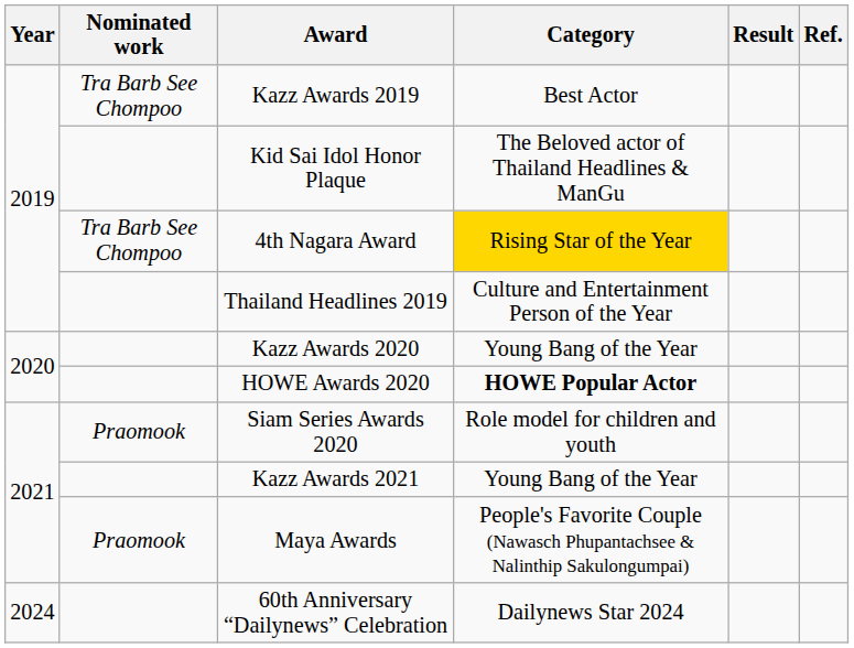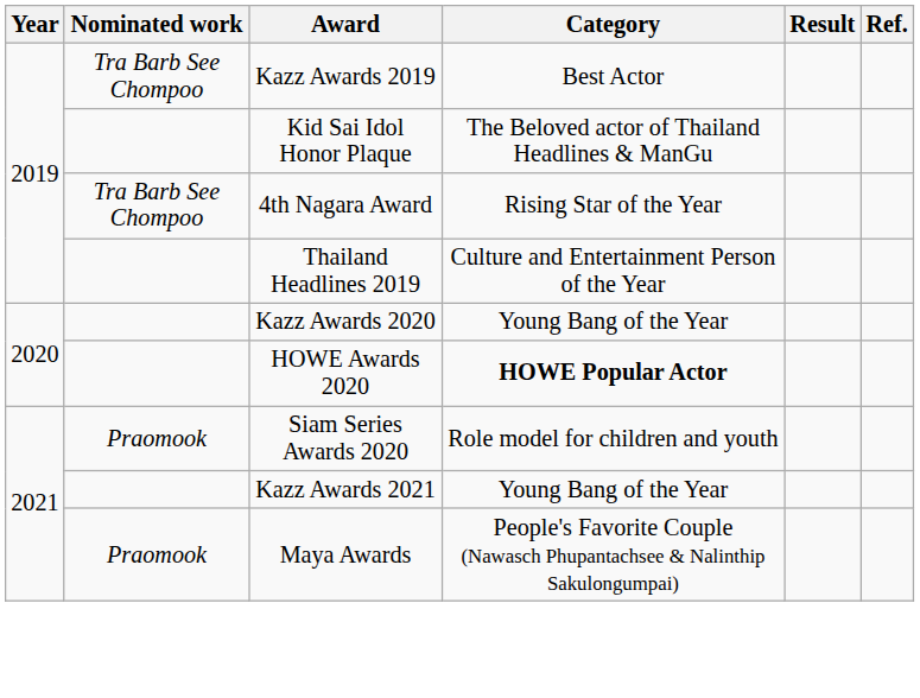 <table class="wikitable" style = "text-align:center">
 <tr>
 <th>Year</th>
 <th>Nominated work</th>
 <th>Award</th>
 <th>Category</th>
 <th>Result</th>
 <th>Ref.</th>
 </tr>
 <tr>
 <td rowspan=4>2019</td>
 <td><em>Tra Barb See Chompoo</em></td>
 <td>Kazz Awards 2019</td>
 <td>Best Actor</td>
 <td></td>
 <td></td>
 </tr>
 <tr>
 <td></td>
 <td>Kid Sai Idol Honor Plaque</td>
 <td>The Beloved actor of Thailand Headlines & ManGu</td>
 <td></td>
 <td></td>
 </tr>
 <tr>
 <td><em>Tra Barb See Chompoo</em></td>
 <td>4th Nagara Award</td>
-<td style="background: gold;">Rising Star of the Year</td>
+<td>Rising Star of the Year</td>
 <td></td>
 <td></td>
 </tr>
 <tr>
 <td></td>
 <td>Thailand Headlines 2019</td>
 <td>Culture and Entertainment Person of the Year</td>
 <td></td>
 <td></td>
 </tr>
 <tr>
 <td rowspan=2>2020</td>
 <td></td>
 <td>Kazz Awards 2020</td>
 <td>Young Bang of the Year</td>
 <td></td>
 <td></td>
 </tr>
 <tr>
 <td></td>
 <td>HOWE Awards 2020</td>
 <td><strong>HOWE Popular Actor</strong></td>
 <td></td>
 <td></td>
 </tr>
 <tr>
 <td rowspan=3>2021</td>
 <td><em>Praomook</em></td>
 <td>Siam Series Awards 2020</td>
 <td>Role model for children and youth</td>
 <td></td>
 <td></td>
 </tr>
 <tr>
 <td></td>
 <td>Kazz Awards 2021</td>
 <td>Young Bang of the Year</td>
 <td></td>
 <td></td>
 </tr>
 <tr>
 <td><em>Praomook</em></td>
 <td>Maya Awards</td>
 <td>People's Favorite Couple <br><small>(Nawasch Phupantachsee & Nalinthip Sakulongumpai)</small></td>
 <td></td>
 <td></td>
 </tr>
-<tr>
-<td rowspan="1">2024</td>
-<td></td>
-<td>60th Anniversary “Dailynews” Celebration</td>
-<td>Dailynews Star 2024</td>
-<td></td>
-<td></td>
-</tr>
 </table>
